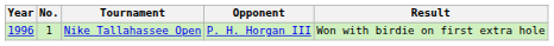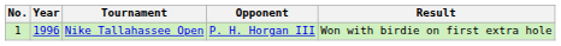 <table class="wikitable" style="font-size:95%;">
 <tr>
+<th>No.</th>
 <th>Year</th>
-<th>No.</th>
 <th>Tournament</th>
 <th>Opponent</th>
 <th>Result</th>
 </tr>
 <tr style="background:#D0F0C0;">
+<td align=center>1</td>
 <td><a href='#'>1996</a></td>
-<td align=center>1</td>
 <td><a href='#'>Nike Tallahassee Open</a></td>
 <td> <a href='#'>P. H. Horgan III</a></td>
 <td>Won with birdie on first extra hole</td>
 </tr>
 </table>
